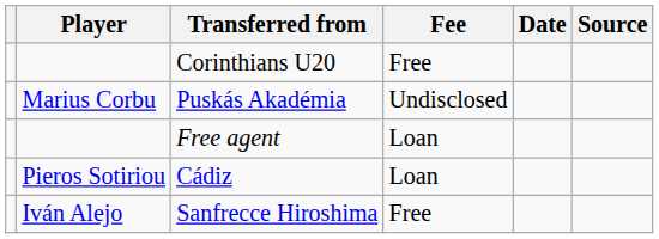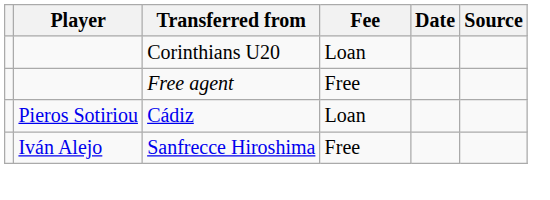 <table class="wikitable plainrowheaders sortable">
 <tr>
 <th></th>
 <th scope="col">Player</th>
 <th>Transferred from</th>
 <th style="width: 65px;">Fee</th>
 <th scope="col">Date</th>
 <th scope="col">Source</th>
 </tr>
 <tr>
 <td align="center"></td>
 <td></td>
 <td> Corinthians U20</td>
-<td>Free</td>
-<td></td>
-<td></td>
-</tr>
-<tr>
-<td align="center"></td>
-<td> <a href='#'>Marius Corbu</a></td>
-<td> <a href='#'>Puskás Akadémia</a></td>
-<td>Undisclosed</td>
+<td>Loan</td>
 <td></td>
 <td></td>
 </tr>
 <tr>
 <td align="center"></td>
 <td></td>
 <td><em>Free agent</em></td>
-<td>Loan</td>
+<td>Free</td>
 <td></td>
 <td></td>
 </tr>
 <tr>
 <td align="center"></td>
 <td> <a href='#'>Pieros Sotiriou</a></td>
 <td> <a href='#'>Cádiz</a></td>
 <td>Loan</td>
 <td></td>
 <td></td>
 </tr>
 <tr>
 <td align="center"></td>
 <td> <a href='#'>Iván Alejo</a></td>
 <td> <a href='#'>Sanfrecce Hiroshima</a></td>
 <td>Free</td>
 <td></td>
 <td></td>
 </tr>
 </table>
